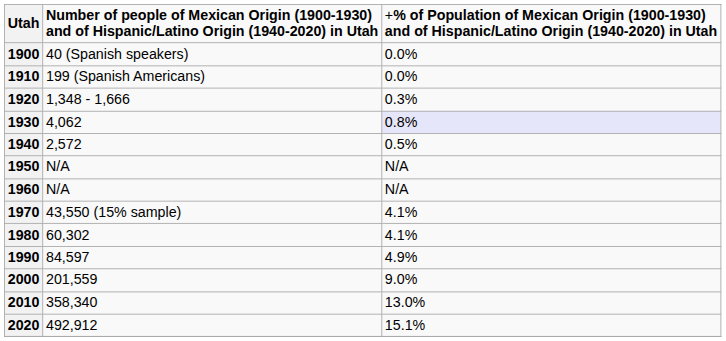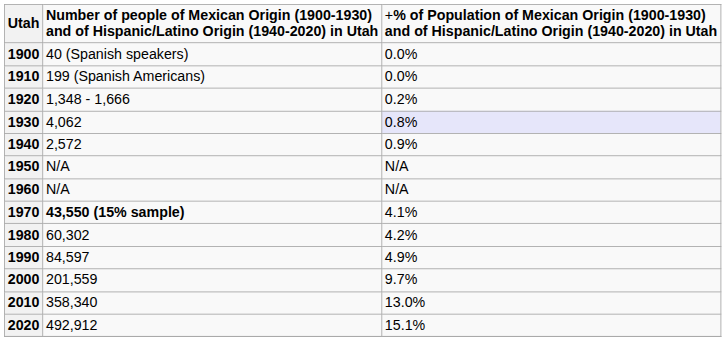 <table class="wikitable sortable" font-size:75%">
 <tr>
 <th> Utah</th>
 <td><strong>Number of people of Mexican Origin (1900-1930)<br> and of Hispanic/Latino Origin (1940-2020) in Utah</strong></td>
 <td>+<strong>% of Population of Mexican Origin (1900-1930)<br> and of Hispanic/Latino Origin (1940-2020) in Utah</strong></td>
 </tr>
 <tr>
 <th>1900</th>
 <td>40 (Spanish speakers)</td>
 <td>0.0%</td>
 </tr>
 <tr>
 <th>1910</th>
 <td>199 (Spanish Americans)</td>
 <td>0.0%</td>
 </tr>
 <tr>
 <th>1920</th>
 <td>1,348 - 1,666</td>
-<td>0.3%</td>
+<td>0.2%</td>
 </tr>
 <tr>
 <th>1930</th>
 <td>4,062</td>
 <td style="background: lavender;">0.8%</td>
 </tr>
 <tr>
 <th>1940</th>
 <td>2,572</td>
-<td>0.5%</td>
+<td>0.9%</td>
 </tr>
 <tr>
 <th>1950</th>
 <td>N/A</td>
 <td>N/A</td>
 </tr>
 <tr>
 <th>1960</th>
 <td>N/A</td>
 <td>N/A</td>
 </tr>
 <tr>
 <th>1970</th>
-<td>43,550 (15% sample)</td>
+<td><strong>43,550 (15% sample)</strong></td>
 <td>4.1%</td>
 </tr>
 <tr>
 <th>1980</th>
 <td>60,302</td>
-<td>4.1%</td>
+<td>4.2%</td>
 </tr>
 <tr>
 <th>1990</th>
 <td>84,597</td>
 <td>4.9%</td>
 </tr>
 <tr>
 <th>2000</th>
 <td>201,559</td>
-<td>9.0%</td>
+<td>9.7%</td>
 </tr>
 <tr>
 <th>2010</th>
 <td>358,340</td>
 <td>13.0%</td>
 </tr>
 <tr>
 <th>2020</th>
 <td>492,912</td>
 <td>15.1%</td>
 </tr>
 <tr>
 </tr>
 </table>
